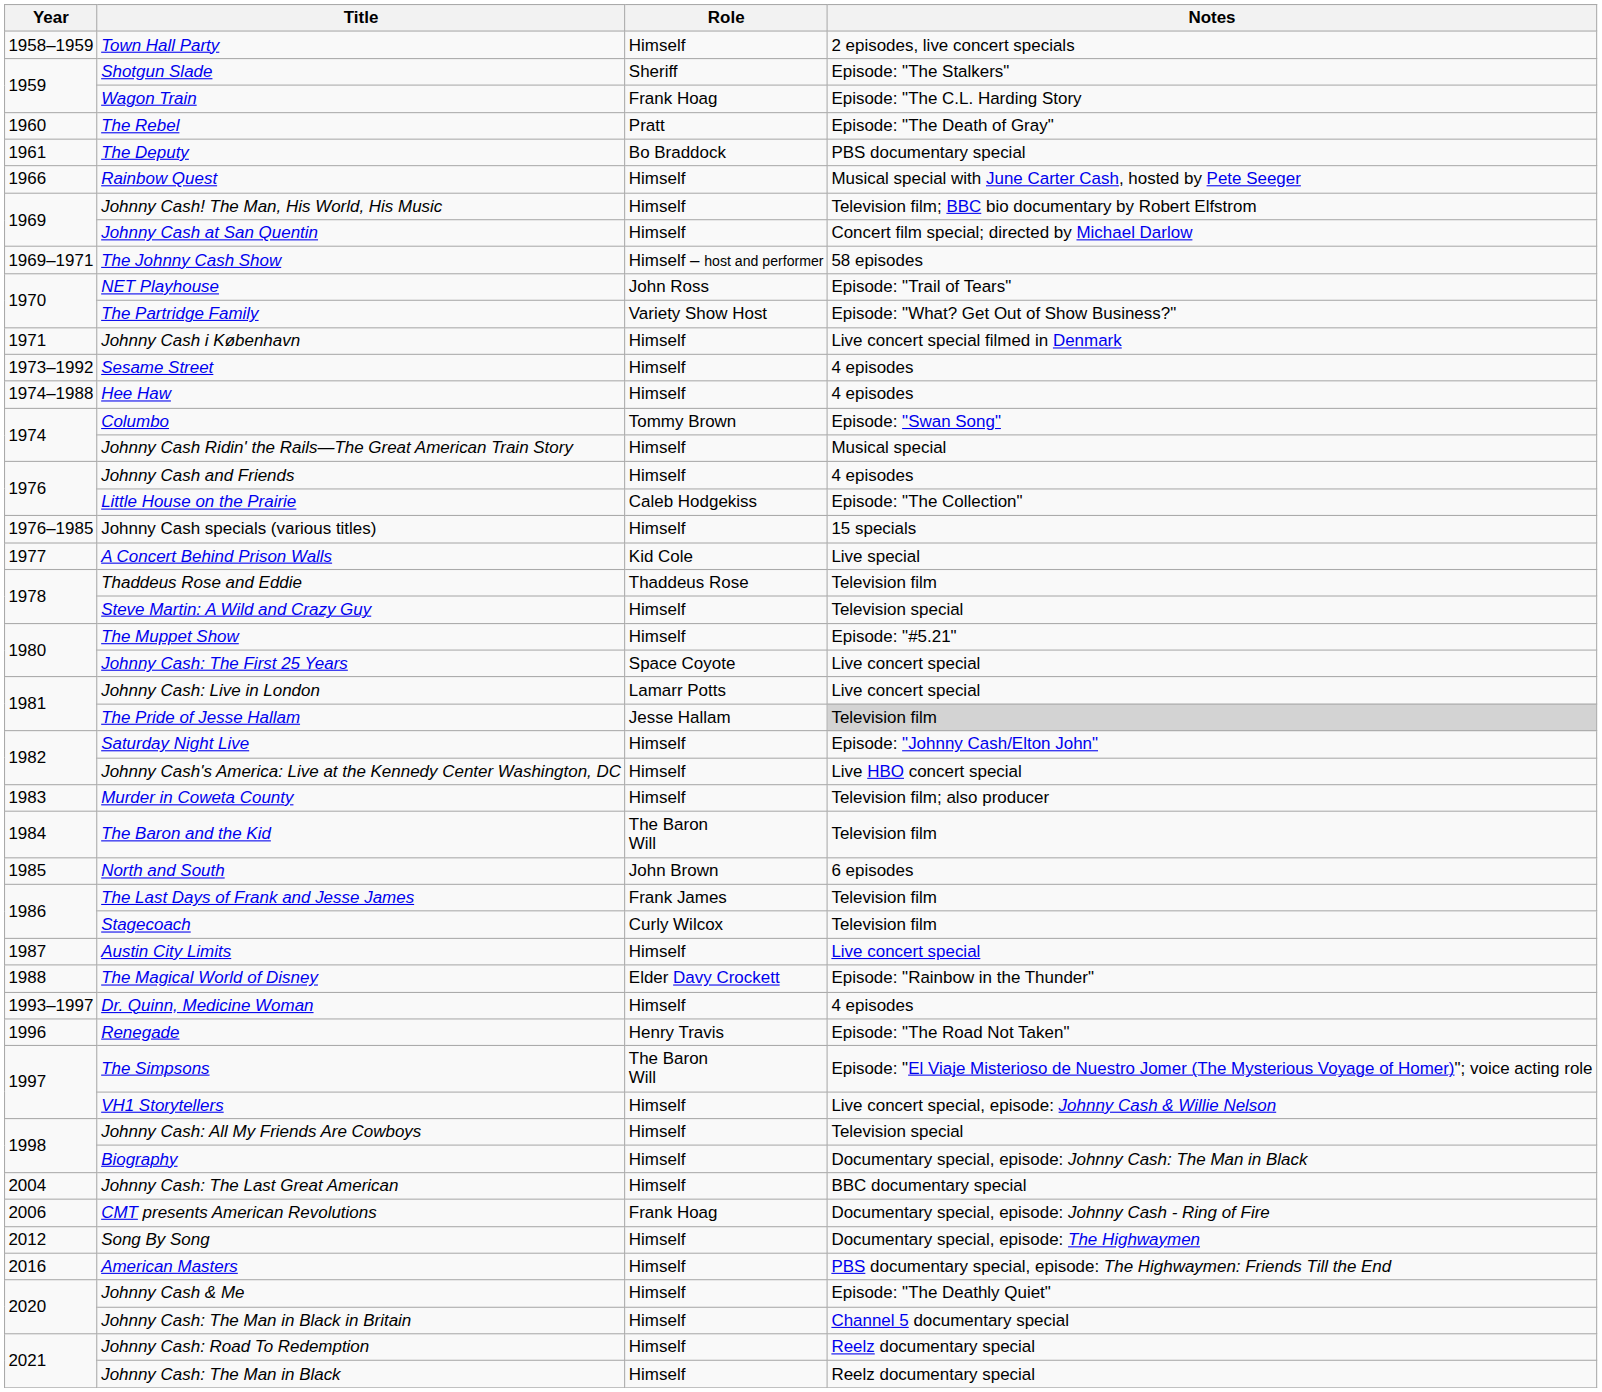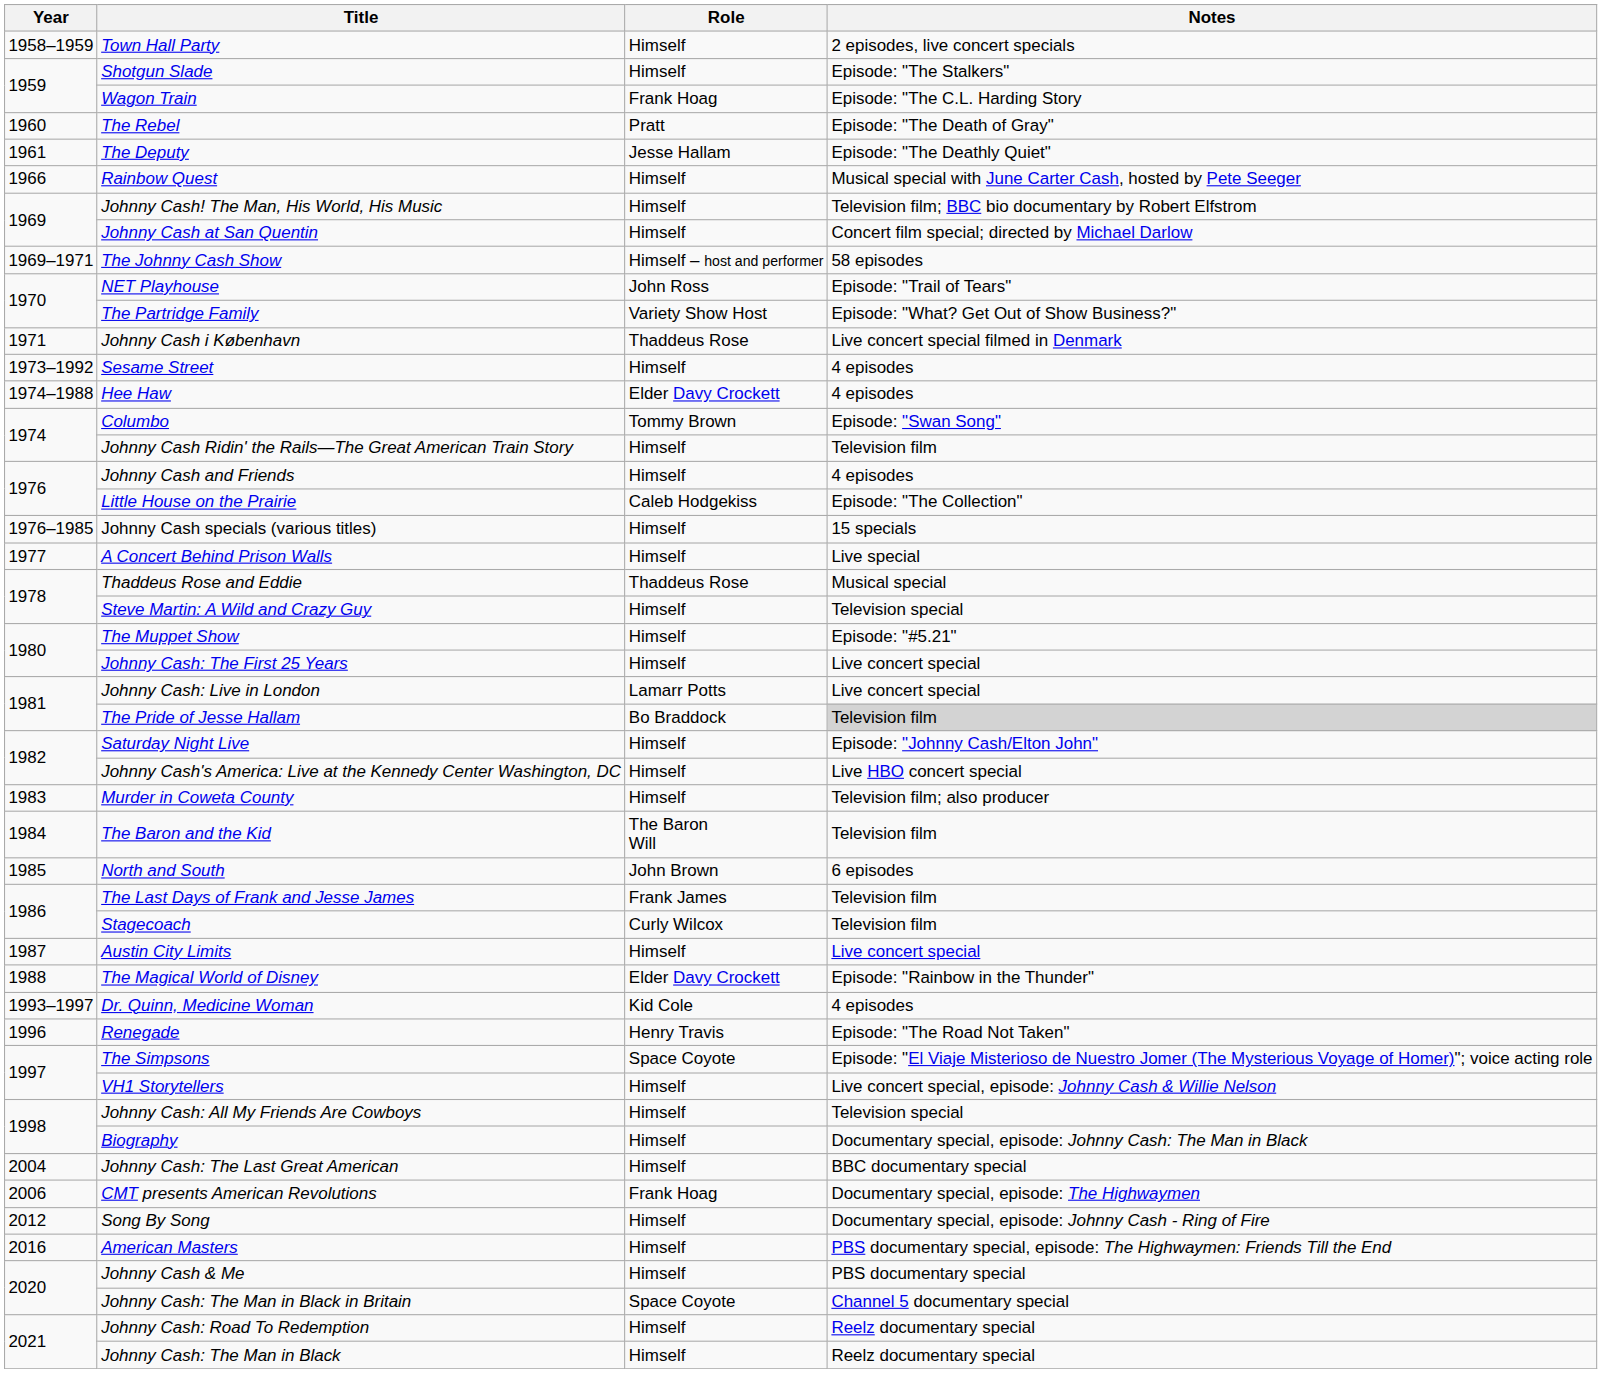 <table class="wikitable plainrwheaders sortable">
 <tr>
 <th>Year</th>
 <th>Title</th>
 <th>Role</th>
 <th class="unsortable">Notes</th>
 </tr>
 <tr>
 <td>1958–1959</td>
 <td><em><a href='#'>Town Hall Party</a></em></td>
 <td>Himself</td>
 <td>2 episodes, live concert specials</td>
 </tr>
 <tr>
 <td rowspan="2">1959</td>
 <td><em><a href='#'>Shotgun Slade</a></em></td>
-<td>Sheriff</td>
+<td>Himself</td>
 <td>Episode: "The Stalkers"</td>
 </tr>
 <tr>
 <td><em><a href='#'>Wagon Train</a></em></td>
 <td>Frank Hoag</td>
 <td>Episode: "The C.L. Harding Story</td>
 </tr>
 <tr>
 <td>1960</td>
 <td data-sort-value="Rebel, The"><em><a href='#'>The Rebel</a></em></td>
 <td>Pratt</td>
 <td>Episode: "The Death of Gray"</td>
 </tr>
 <tr>
 <td>1961</td>
 <td data-sort-value="Deputy, The"><em><a href='#'>The Deputy</a></em></td>
-<td>Bo Braddock</td>
-<td>PBS documentary special</td>
+<td>Jesse Hallam</td>
+<td>Episode: "The Deathly Quiet"</td>
 </tr>
 <tr>
 <td>1966</td>
 <td><em><a href='#'>Rainbow Quest</a></em></td>
 <td>Himself</td>
 <td>Musical special with <a href='#'>June Carter Cash</a>, hosted by <a href='#'>Pete Seeger</a></td>
 </tr>
 <tr>
 <td rowspan="2">1969</td>
 <td><em>Johnny Cash! The Man, His World, His Music</em></td>
 <td>Himself</td>
 <td>Television film; <a href='#'>BBC</a> bio documentary by Robert Elfstrom</td>
 </tr>
 <tr>
 <td><em><a href='#'>Johnny Cash at San Quentin</a></em></td>
 <td>Himself</td>
 <td>Concert film special; directed by <a href='#'>Michael Darlow</a></td>
 </tr>
 <tr>
 <td>1969–1971</td>
 <td data-sort-value="Johnny Cash Show, The"><em><a href='#'>The Johnny Cash Show</a></em></td>
 <td>Himself – <small>host and performer</small></td>
 <td>58 episodes</td>
 </tr>
 <tr>
 <td rowspan="2">1970</td>
 <td><em><a href='#'>NET Playhouse</a></em></td>
 <td>John Ross</td>
 <td>Episode: "Trail of Tears"</td>
 </tr>
 <tr>
 <td data-sort-value="Partridge Family, The"><em><a href='#'>The Partridge Family</a></em></td>
 <td>Variety Show Host</td>
 <td>Episode: "What? Get Out of Show Business?"</td>
 </tr>
 <tr>
 <td>1971</td>
 <td><em>Johnny Cash i København</em></td>
-<td>Himself</td>
+<td>Thaddeus Rose</td>
 <td>Live concert special filmed in <a href='#'>Denmark</a></td>
 </tr>
 <tr>
 <td>1973–1992</td>
 <td><em><a href='#'>Sesame Street</a></em></td>
 <td>Himself</td>
 <td>4 episodes</td>
 </tr>
 <tr>
 <td>1974–1988</td>
 <td><em><a href='#'>Hee Haw</a></em></td>
-<td>Himself</td>
+<td>Elder <a href='#'>Davy Crockett</a></td>
 <td>4 episodes</td>
 </tr>
 <tr>
 <td rowspan="2">1974</td>
 <td><em><a href='#'>Columbo</a></em></td>
 <td>Tommy Brown</td>
 <td>Episode: <a href='#'>"Swan Song"</a></td>
 </tr>
 <tr>
 <td><em>Johnny Cash Ridin' the Rails—The Great American Train Story</em></td>
 <td>Himself</td>
-<td>Musical special</td>
+<td>Television film</td>
 </tr>
 <tr>
 <td rowspan="2">1976</td>
 <td><em>Johnny Cash and Friends</em></td>
 <td>Himself</td>
 <td>4 episodes</td>
 </tr>
 <tr>
 <td><em><a href='#'>Little House on the Prairie</a></em></td>
 <td>Caleb Hodgekiss</td>
 <td>Episode: "The Collection"</td>
 </tr>
 <tr>
 <td>1976–1985</td>
 <td>Johnny Cash specials (various titles)</td>
 <td>Himself</td>
 <td>15 specials</td>
 </tr>
 <tr>
 <td>1977</td>
 <td data-sort-value="Concert Behind Prison Walls, A"><em><a href='#'>A Concert Behind Prison Walls</a></em></td>
-<td>Kid Cole</td>
+<td>Himself</td>
 <td>Live special</td>
 </tr>
 <tr>
 <td rowspan="2">1978</td>
 <td><em>Thaddeus Rose and Eddie</em></td>
 <td>Thaddeus Rose</td>
-<td>Television film</td>
+<td>Musical special</td>
 </tr>
 <tr>
 <td><em><a href='#'>Steve Martin: A Wild and Crazy Guy</a></em></td>
 <td>Himself</td>
 <td>Television special</td>
 </tr>
 <tr>
 <td rowspan="2">1980</td>
 <td data-sort-value="Muppet Show, The"><em><a href='#'>The Muppet Show</a></em></td>
 <td>Himself</td>
 <td>Episode: "#5.21"</td>
 </tr>
 <tr>
 <td><em><a href='#'>Johnny Cash: The First 25 Years</a></em></td>
-<td>Space Coyote</td>
+<td>Himself</td>
 <td>Live concert special</td>
 </tr>
 <tr>
 <td rowspan="2">1981</td>
 <td><em>Johnny Cash: Live in London</em></td>
 <td>Lamarr Potts</td>
 <td>Live concert special</td>
 </tr>
 <tr>
 <td data-sort-value="Pride of Jesse Hallam, The"><em><a href='#'>The Pride of Jesse Hallam</a></em></td>
-<td>Jesse Hallam</td>
+<td>Bo Braddock</td>
 <td style="background: lightgrey;">Television film</td>
 </tr>
 <tr>
 <td rowspan="2">1982</td>
 <td><em><a href='#'>Saturday Night Live</a></em></td>
 <td>Himself</td>
 <td>Episode: <a href='#'>"Johnny Cash/Elton John"</a></td>
 </tr>
 <tr>
 <td><em>Johnny Cash's America: Live at the Kennedy Center Washington, DC</em></td>
 <td>Himself</td>
 <td>Live <a href='#'>HBO</a> concert special</td>
 </tr>
 <tr>
 <td>1983</td>
 <td><em><a href='#'>Murder in Coweta County</a></em></td>
 <td>Himself</td>
 <td>Television film; also producer</td>
 </tr>
 <tr>
 <td>1984</td>
 <td data-sort-value="Baron and the Kid, The"><em><a href='#'>The Baron and the Kid</a></em></td>
 <td>The Baron<br>Will</td>
 <td>Television film</td>
 </tr>
 <tr>
 <td>1985</td>
 <td><em><a href='#'>North and South</a></em></td>
 <td>John Brown</td>
 <td>6 episodes</td>
 </tr>
 <tr>
 <td rowspan="2">1986</td>
 <td data-sort-value="Last Days of Frank and Jesse James, The"><em><a href='#'>The Last Days of Frank and Jesse James</a></em></td>
 <td>Frank James</td>
 <td>Television film</td>
 </tr>
 <tr>
 <td><em><a href='#'>Stagecoach</a></em></td>
 <td>Curly Wilcox</td>
 <td>Television film</td>
 </tr>
 <tr>
 <td>1987</td>
 <td><em><a href='#'>Austin City Limits</a></em></td>
 <td>Himself</td>
 <td><a href='#'>Live concert special</a></td>
 </tr>
 <tr>
 <td>1988</td>
 <td data-sort-value="Magical World of Disney, The"><em><a href='#'>The Magical World of Disney</a></em></td>
 <td>Elder <a href='#'>Davy Crockett</a></td>
 <td>Episode: "Rainbow in the Thunder"</td>
 </tr>
 <tr>
 <td>1993–1997</td>
 <td><em><a href='#'>Dr. Quinn, Medicine Woman</a></em></td>
-<td>Himself</td>
+<td>Kid Cole</td>
 <td>4 episodes</td>
 </tr>
 <tr>
 <td>1996</td>
 <td><em><a href='#'>Renegade</a></em></td>
 <td>Henry Travis</td>
 <td>Episode: "The Road Not Taken"</td>
 </tr>
 <tr>
 <td rowspan="2">1997</td>
 <td data-sort-value="Simpsons, The"><em><a href='#'>The Simpsons</a></em></td>
-<td>The Baron<br>Will</td>
+<td>Space Coyote</td>
 <td>Episode: "<a href='#'>El Viaje Misterioso de Nuestro Jomer (The Mysterious Voyage of Homer)</a>"; voice acting role</td>
 </tr>
 <tr>
 <td><em><a href='#'>VH1 Storytellers</a></em></td>
 <td>Himself</td>
 <td>Live concert special, episode: <em><a href='#'>Johnny Cash & Willie Nelson</a></em></td>
 </tr>
 <tr>
 <td rowspan="2">1998</td>
 <td><em>Johnny Cash: All My Friends Are Cowboys</em></td>
 <td>Himself</td>
 <td>Television special</td>
 </tr>
 <tr>
 <td><em><a href='#'>Biography</a></em></td>
 <td>Himself</td>
 <td>Documentary special, episode: <em>Johnny Cash: The Man in Black</em></td>
 </tr>
 <tr>
 <td>2004</td>
 <td><em>Johnny Cash: The Last Great American</em></td>
 <td>Himself</td>
 <td>BBC documentary special</td>
 </tr>
 <tr>
 <td>2006</td>
 <td><em><a href='#'>CMT</a> presents American Revolutions</em></td>
 <td>Frank Hoag</td>
-<td>Documentary special, episode: <em>Johnny Cash - Ring of Fire</em></td>
+<td>Documentary special, episode: <em><a href='#'>The Highwaymen</a></em></td>
 </tr>
 <tr>
 <td>2012</td>
 <td><em>Song By Song</em></td>
 <td>Himself</td>
-<td>Documentary special, episode: <em><a href='#'>The Highwaymen</a></em></td>
+<td>Documentary special, episode: <em>Johnny Cash - Ring of Fire</em></td>
 </tr>
 <tr>
 <td>2016</td>
 <td><em><a href='#'>American Masters</a></em></td>
 <td>Himself</td>
 <td><a href='#'>PBS</a> documentary special, episode: <em>The Highwaymen: Friends Till the End</em></td>
 </tr>
 <tr>
 <td rowspan="2">2020</td>
 <td><em>Johnny Cash & Me</em></td>
 <td>Himself</td>
-<td>Episode: "The Deathly Quiet"</td>
+<td>PBS documentary special</td>
 </tr>
 <tr>
 <td><em>Johnny Cash: The Man in Black in Britain</em></td>
-<td>Himself</td>
+<td>Space Coyote</td>
 <td><a href='#'>Channel 5</a> documentary special</td>
 </tr>
 <tr>
 <td rowspan="2">2021</td>
 <td><em>Johnny Cash: Road To Redemption</em></td>
 <td>Himself</td>
 <td><a href='#'>Reelz</a> documentary special</td>
 </tr>
 <tr>
 <td><em>Johnny Cash: The Man in Black</em></td>
 <td>Himself</td>
 <td>Reelz documentary special</td>
 </tr>
 </table>
